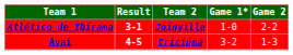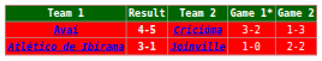 <table class="wikitable" style="text-align:center; color:white; background:#ff0000">
 <tr>
 <th style="background:#006400">Team 1</th>
 <th style="background:#006400">Result</th>
 <th style="background:#006400">Team 2</th>
 <th style="background:#006400">Game 1*</th>
 <th style="background:#006400">Game 2</th>
 </tr>
 <tr>
+<td><strong><a href='#'><span>Avaí</span></a></strong></td>
+<td><strong>4-5</strong></td>
+<td><strong><em><a href='#'><span>Criciúma</span></a></em></strong></td>
+<td>3-2</td>
+<td>1-3</td>
+</tr>
+<tr>
 <td><strong><em><a href='#'><span>Atlético de Ibirama</span></a></em></strong></td>
 <td><strong>3-1</strong></td>
 <td><strong><em><a href='#'><span>Joinville</span></a></em></strong></td>
 <td>1-0</td>
 <td>2-2</td>
 </tr>
-<tr>
-<td><strong><a href='#'><span>Avaí</span></a></strong></td>
-<td><strong>4-5</strong></td>
-<td><strong><em><a href='#'><span>Criciúma</span></a></em></strong></td>
-<td>3-2</td>
-<td>1-3</td>
-</tr>
 </table>
